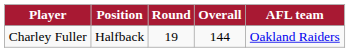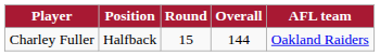 <table class="wikitable" width="65%">
 <tr align="center"  style="background:#A81933;color:#FFFFFF;">
 <td><strong>Player</strong></td>
 <td><strong>Position</strong></td>
 <td><strong>Round</strong></td>
 <td><strong>Overall</strong></td>
 <td><strong>AFL team</strong></td>
 </tr>
 <tr align="center" bgcolor="">
 <td>Charley Fuller</td>
 <td>Halfback</td>
-<td>19</td>
+<td>15</td>
 <td>144</td>
 <td><a href='#'>Oakland Raiders</a></td>
 </tr>
 </table>
